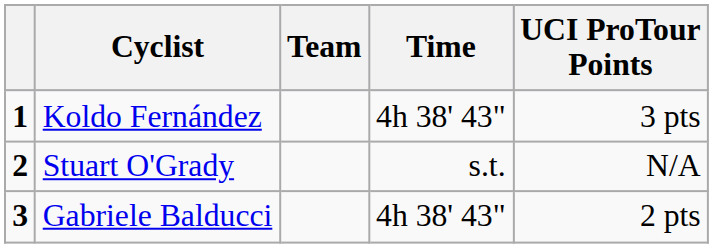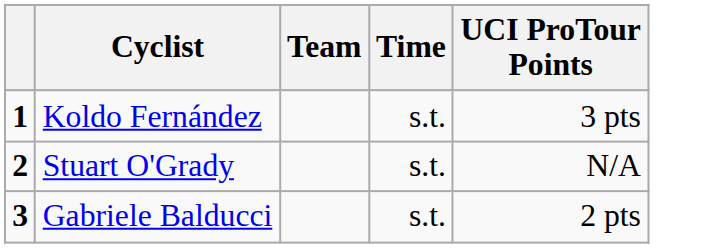 <table class="wikitable">
 <tr style="background:#ccccff;">
 <th></th>
 <th>Cyclist</th>
 <th>Team</th>
 <th>Time</th>
 <th>UCI ProTour<br>Points</th>
 </tr>
 <tr>
 <td><strong>1</strong></td>
 <td> <a href='#'>Koldo Fernández</a></td>
 <td></td>
-<td align="right">4h 38' 43"</td>
+<td align="right">s.t.</td>
 <td align="right">3 pts</td>
 </tr>
 <tr>
 <td><strong>2</strong></td>
 <td> <a href='#'>Stuart O'Grady</a></td>
 <td></td>
 <td align="right">s.t.</td>
 <td align="right">N/A</td>
 </tr>
 <tr>
 <td><strong>3</strong></td>
 <td> <a href='#'>Gabriele Balducci</a></td>
 <td></td>
-<td align="right">4h 38' 43"</td>
+<td align="right">s.t.</td>
 <td align="right">2 pts</td>
 </tr>
 </table>
